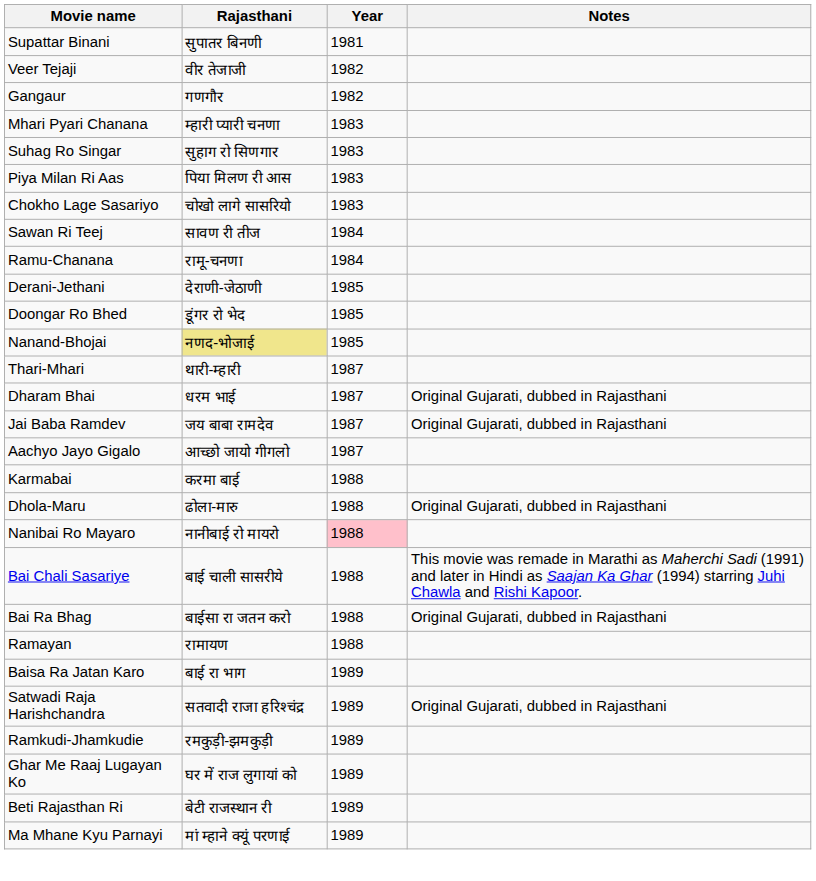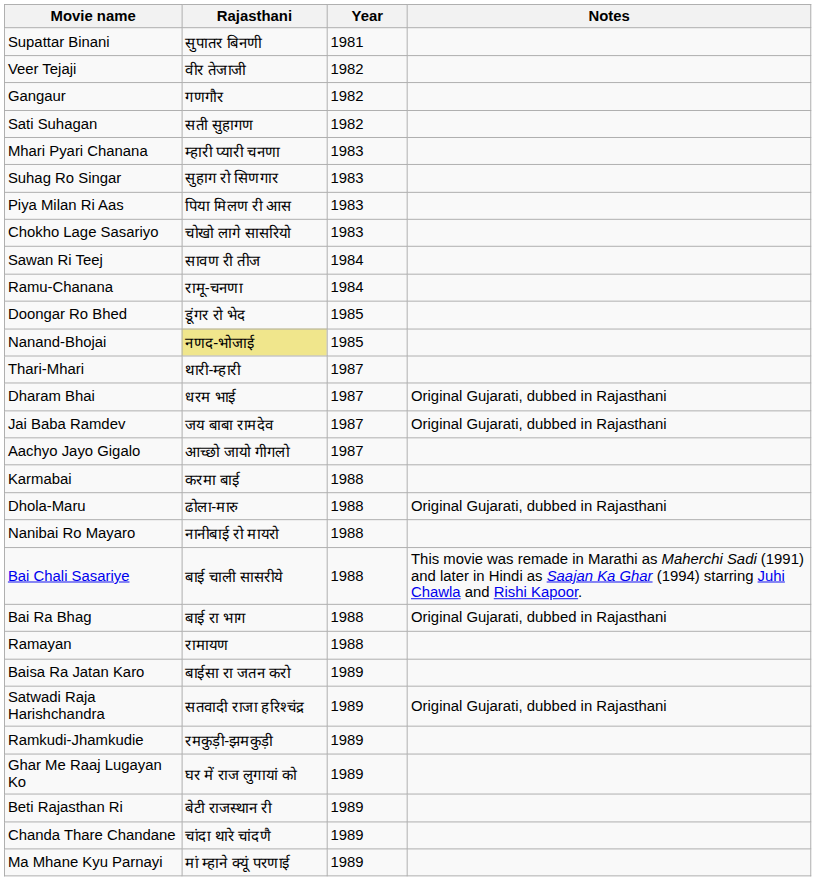 <table class="wikitable sortable">
 <tr>
 <th scope="col" style="width: 22%;">Movie name</th>
 <th scope="col" style="width: 18%;">Rajasthani</th>
 <th scope="col" style="width: 10%;">Year</th>
 <th scope="col" style="width: 50%;">Notes</th>
 </tr>
 <tr>
 <td>Supattar Binani</td>
 <td>सुपातर बिनणी</td>
 <td>1981</td>
 <td></td>
 </tr>
 <tr>
 <td>Veer Tejaji</td>
 <td>वीर तेजाजी</td>
 <td>1982</td>
 <td></td>
 </tr>
 <tr>
 <td>Gangaur</td>
 <td>गणगौर</td>
+<td>1982</td>
+<td></td>
+</tr>
+<tr>
+<td>Sati Suhagan</td>
+<td>सती सुहागण</td>
 <td>1982</td>
 <td></td>
 </tr>
 <tr>
 <td>Mhari Pyari Chanana</td>
 <td>म्हारी प्यारी चनणा</td>
 <td>1983</td>
 <td></td>
 </tr>
 <tr>
 <td>Suhag Ro Singar</td>
 <td>सुहाग रो सिणगार</td>
 <td>1983</td>
 <td></td>
 </tr>
 <tr>
 <td>Piya Milan Ri Aas</td>
 <td>पिया मिलण री आस</td>
 <td>1983</td>
 <td></td>
 </tr>
 <tr>
 <td>Chokho Lage Sasariyo</td>
 <td>चोखो लागे सासरियो</td>
 <td>1983</td>
 <td></td>
 </tr>
 <tr>
 <td>Sawan Ri Teej</td>
 <td>सावण री तीज</td>
 <td>1984</td>
 <td></td>
 </tr>
 <tr>
 <td>Ramu-Chanana</td>
 <td>रामू-चनणा</td>
 <td>1984</td>
-<td></td>
-</tr>
-<tr>
-<td>Derani-Jethani</td>
-<td>देराणी-जेठाणी</td>
-<td>1985</td>
 <td></td>
 </tr>
 <tr>
 <td>Doongar Ro Bhed</td>
 <td>डूंगर रो भेद</td>
 <td>1985</td>
 <td></td>
 </tr>
 <tr>
 <td>Nanand-Bhojai</td>
 <td style="background: khaki;">नणद-भोजाई</td>
 <td>1985</td>
 <td></td>
 </tr>
 <tr>
 <td>Thari-Mhari</td>
 <td>थारी-म्हारी</td>
 <td>1987</td>
 <td></td>
 </tr>
 <tr>
 <td>Dharam Bhai</td>
 <td>धरम भाई</td>
 <td>1987</td>
 <td>Original Gujarati, dubbed in Rajasthani</td>
 </tr>
 <tr>
 <td>Jai Baba Ramdev</td>
 <td>जय बाबा रामदेव</td>
 <td>1987</td>
 <td>Original Gujarati, dubbed in Rajasthani</td>
 </tr>
 <tr>
 <td>Aachyo Jayo Gigalo</td>
 <td>आच्छो जायो गीगलो</td>
 <td>1987</td>
 <td></td>
 </tr>
 <tr>
 <td>Karmabai</td>
 <td>करमा बाई</td>
 <td>1988</td>
 <td></td>
 </tr>
 <tr>
 <td>Dhola-Maru</td>
 <td>ढोला-मारु</td>
 <td>1988</td>
 <td>Original Gujarati, dubbed in Rajasthani</td>
 </tr>
 <tr>
 <td>Nanibai Ro Mayaro</td>
 <td>नानीबाई रो मायरो</td>
-<td style="background: pink;">1988</td>
+<td>1988</td>
 <td></td>
 </tr>
 <tr>
 <td><a href='#'>Bai Chali Sasariye</a></td>
 <td>बाई चाली सासरीये</td>
 <td>1988</td>
 <td>This movie was remade in Marathi as <em>Maherchi Sadi</em> (1991) and later in Hindi as <em><a href='#'>Saajan Ka Ghar</a></em> (1994) starring <a href='#'>Juhi Chawla</a> and <a href='#'>Rishi Kapoor</a>.</td>
 </tr>
 <tr>
 <td>Bai Ra Bhag</td>
-<td>बाईसा रा जतन करो</td>
+<td>बाई रा भाग</td>
 <td>1988</td>
 <td>Original Gujarati, dubbed in Rajasthani</td>
 </tr>
 <tr>
 <td>Ramayan</td>
 <td>रामायण</td>
 <td>1988</td>
 <td></td>
 </tr>
 <tr>
 <td>Baisa Ra Jatan Karo</td>
-<td>बाई रा भाग</td>
+<td>बाईसा रा जतन करो</td>
 <td>1989</td>
 <td></td>
 </tr>
 <tr>
 <td>Satwadi Raja Harishchandra</td>
 <td>सतवादी राजा हरिश्चंद्र</td>
 <td>1989</td>
 <td>Original Gujarati, dubbed in Rajasthani</td>
 </tr>
 <tr>
 <td>Ramkudi-Jhamkudie</td>
 <td>रमकुड़ी-झमकुड़ी</td>
 <td>1989</td>
 <td></td>
 </tr>
 <tr>
 <td>Ghar Me Raaj Lugayan Ko</td>
 <td>घर में राज लुगायां को</td>
 <td>1989</td>
 <td></td>
 </tr>
 <tr>
 <td>Beti Rajasthan Ri</td>
 <td>बेटी राजस्थान री</td>
 <td>1989</td>
 <td></td>
 </tr>
 <tr>
+<td>Chanda Thare Chandane</td>
+<td>चांदा थारे चांदणै</td>
+<td>1989</td>
+<td></td>
+</tr>
+<tr>
 <td>Ma Mhane Kyu Parnayi</td>
 <td>मां म्हाने क्यूं परणाई</td>
 <td>1989</td>
 <td></td>
 </tr>
 </table>
